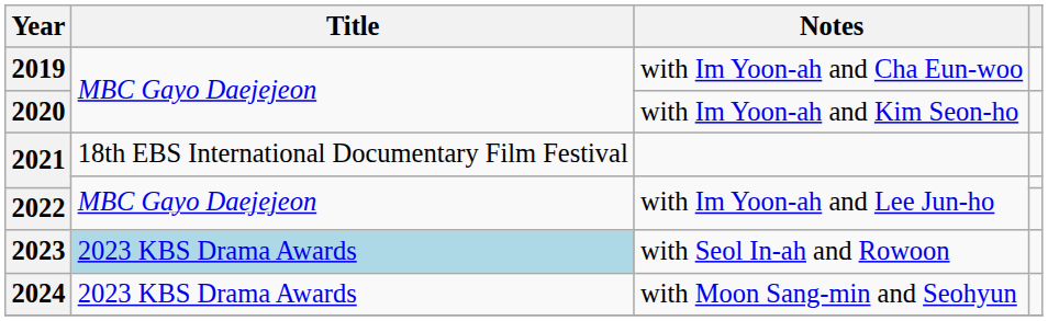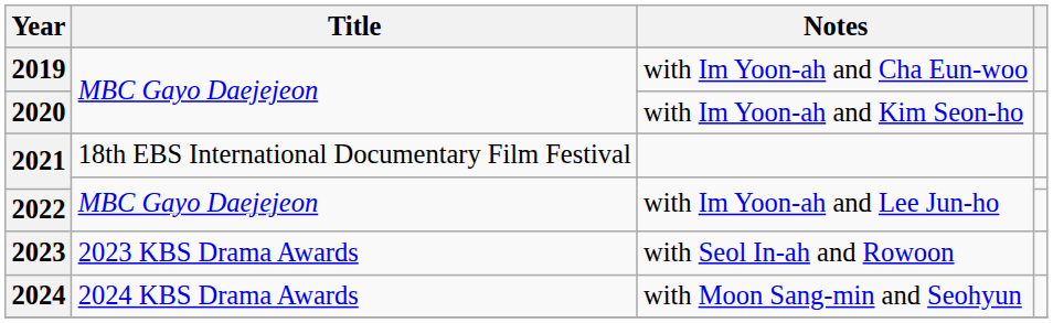 <table class="wikitable plainrowheaders">
 <tr>
 <th scope="col">Year</th>
 <th scope="col">Title</th>
 <th scope="col">Notes</th>
 <th scope="col" class="unsortable"></th>
 </tr>
 <tr>
 <th scope="row">2019</th>
 <td rowspan="2"><em><a href='#'>MBC Gayo Daejejeon</a></em></td>
 <td>with <a href='#'>Im Yoon-ah</a> and <a href='#'>Cha Eun-woo</a></td>
 <td></td>
 </tr>
 <tr>
 <th scope="row">2020</th>
 <td>with <a href='#'>Im Yoon-ah</a> and <a href='#'>Kim Seon-ho</a></td>
 <td></td>
 </tr>
 <tr>
 <th scope="row"rowspan="2">2021</th>
 <td>18th EBS International Documentary Film Festival</td>
 <td></td>
 <td></td>
 </tr>
 <tr>
 <td rowspan="2"><em><a href='#'>MBC Gayo Daejejeon</a></em></td>
 <td rowspan="2">with <a href='#'>Im Yoon-ah</a> and <a href='#'>Lee Jun-ho</a></td>
 <td></td>
 </tr>
 <tr>
 <th scope="row">2022</th>
 <td></td>
 </tr>
 <tr>
 <th scope="row">2023</th>
-<td style="background: lightblue;"><a href='#'>2023 KBS Drama Awards</a></td>
+<td><a href='#'>2023 KBS Drama Awards</a></td>
 <td>with <a href='#'>Seol In-ah</a> and <a href='#'>Rowoon</a></td>
 <td style="text-align:center"></td>
 </tr>
 <tr>
 <th scope="row">2024</th>
-<td><a href='#'>2023 KBS Drama Awards</a></td>
+<td><a href='#'>2024 KBS Drama Awards</a></td>
 <td>with <a href='#'>Moon Sang-min</a> and <a href='#'>Seohyun</a></td>
 <td style="text-align:center"></td>
 </tr>
 <tr>
 </tr>
 </table>
